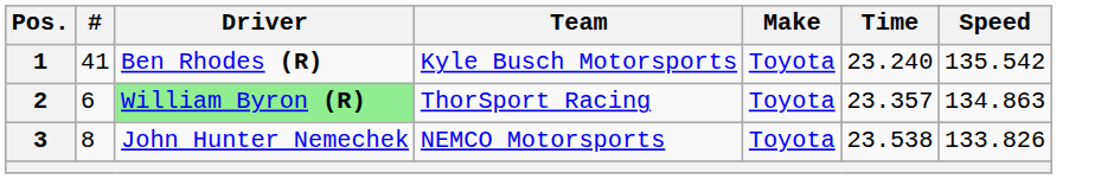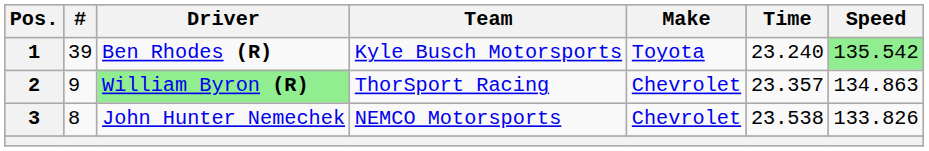 <table class="wikitable" style="font-size:95%">
 <tr>
 <th>Pos.</th>
 <th>#</th>
 <th>Driver</th>
 <th>Team</th>
 <th>Make</th>
 <th>Time</th>
 <th>Speed</th>
 </tr>
 <tr>
 <th>1</th>
-<td>41</td>
+<td>39</td>
 <td><a href='#'>Ben Rhodes</a> <strong>(R)</strong></td>
 <td><a href='#'>Kyle Busch Motorsports</a></td>
 <td><a href='#'>Toyota</a></td>
 <td>23.240</td>
-<td>135.542</td>
+<td style="background: lightgreen;">135.542</td>
 </tr>
 <tr>
 <th>2</th>
-<td>6</td>
+<td>9</td>
 <td style="background: lightgreen;"><a href='#'>William Byron</a> <strong>(R)</strong></td>
 <td><a href='#'>ThorSport Racing</a></td>
-<td><a href='#'>Toyota</a></td>
+<td><a href='#'>Chevrolet</a></td>
 <td>23.357</td>
 <td>134.863</td>
 </tr>
 <tr>
 <th>3</th>
 <td>8</td>
 <td><a href='#'>John Hunter Nemechek</a></td>
 <td><a href='#'>NEMCO Motorsports</a></td>
-<td><a href='#'>Toyota</a></td>
+<td><a href='#'>Chevrolet</a></td>
 <td>23.538</td>
 <td>133.826</td>
 </tr>
 <tr>
 <th colspan="7"></th>
 </tr>
 </table>
